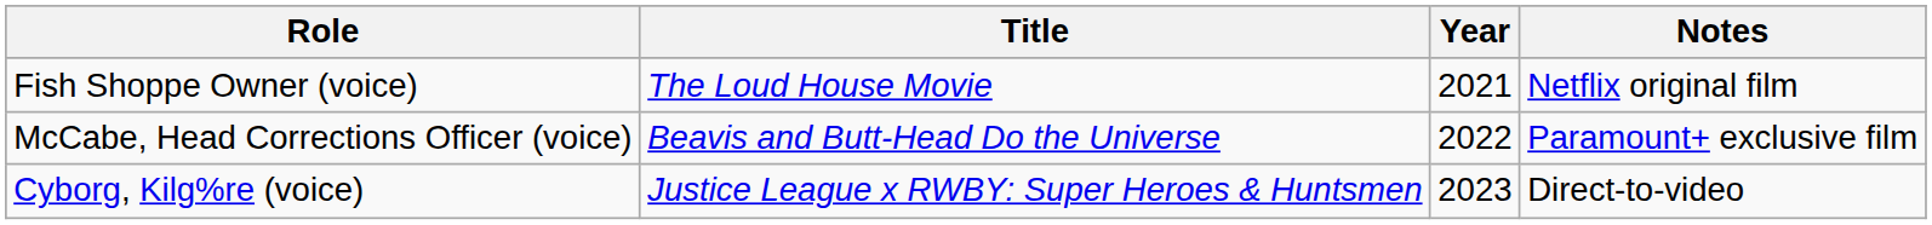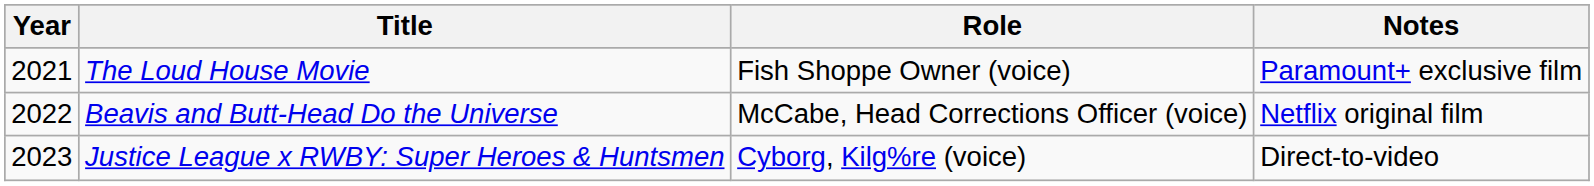 <table class="wikitable sortable">
 <tr>
+<th>Year</th>
+<th>Title</th>
 <th>Role</th>
-<th>Title</th>
-<th>Year</th>
 <th class="unsortable">Notes</th>
 </tr>
 <tr>
+<td>2021</td>
+<td><em><a href='#'>The Loud House Movie</a></em></td>
 <td>Fish Shoppe Owner (voice)</td>
-<td><em><a href='#'>The Loud House Movie</a></em></td>
-<td>2021</td>
+<td><a href='#'>Paramount+</a> exclusive film</td>
+</tr>
+<tr>
+<td>2022</td>
+<td><em><a href='#'>Beavis and Butt-Head Do the Universe</a></em></td>
+<td>McCabe, Head Corrections Officer (voice)</td>
 <td><a href='#'>Netflix</a> original film</td>
 </tr>
 <tr>
-<td>McCabe, Head Corrections Officer (voice)</td>
-<td><em><a href='#'>Beavis and Butt-Head Do the Universe</a></em></td>
-<td>2022</td>
-<td><a href='#'>Paramount+</a> exclusive film</td>
-</tr>
-<tr>
+<td>2023</td>
+<td><em><a href='#'>Justice League x RWBY: Super Heroes & Huntsmen</a></em></td>
 <td><a href='#'>Cyborg</a>, <a href='#'>Kilg%re</a> (voice)</td>
-<td><em><a href='#'>Justice League x RWBY: Super Heroes & Huntsmen</a></em></td>
-<td>2023</td>
 <td>Direct-to-video</td>
 </tr>
 </table>
